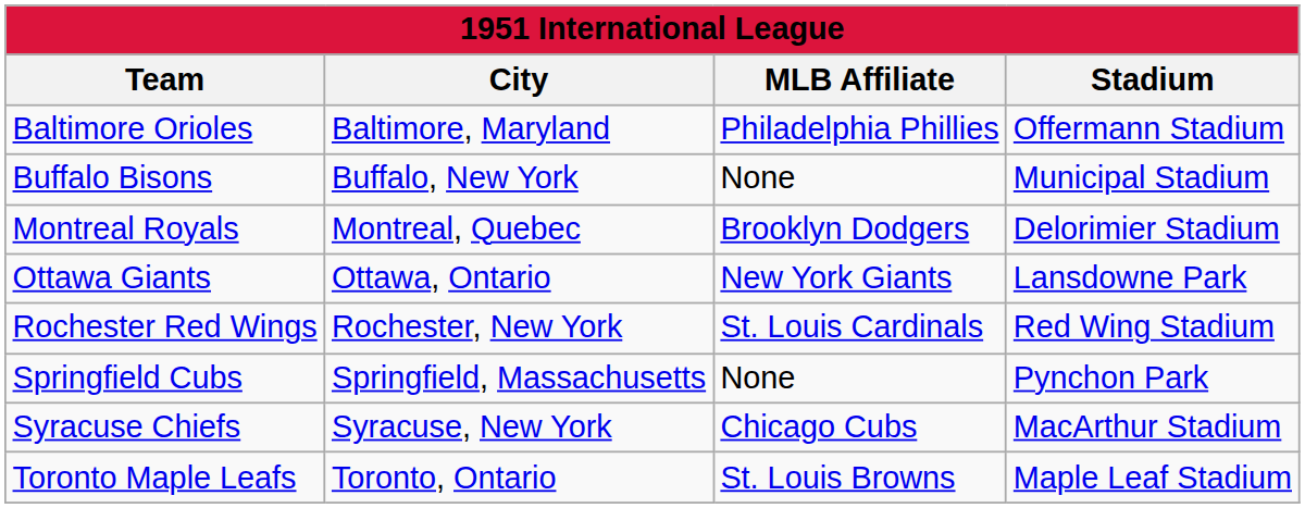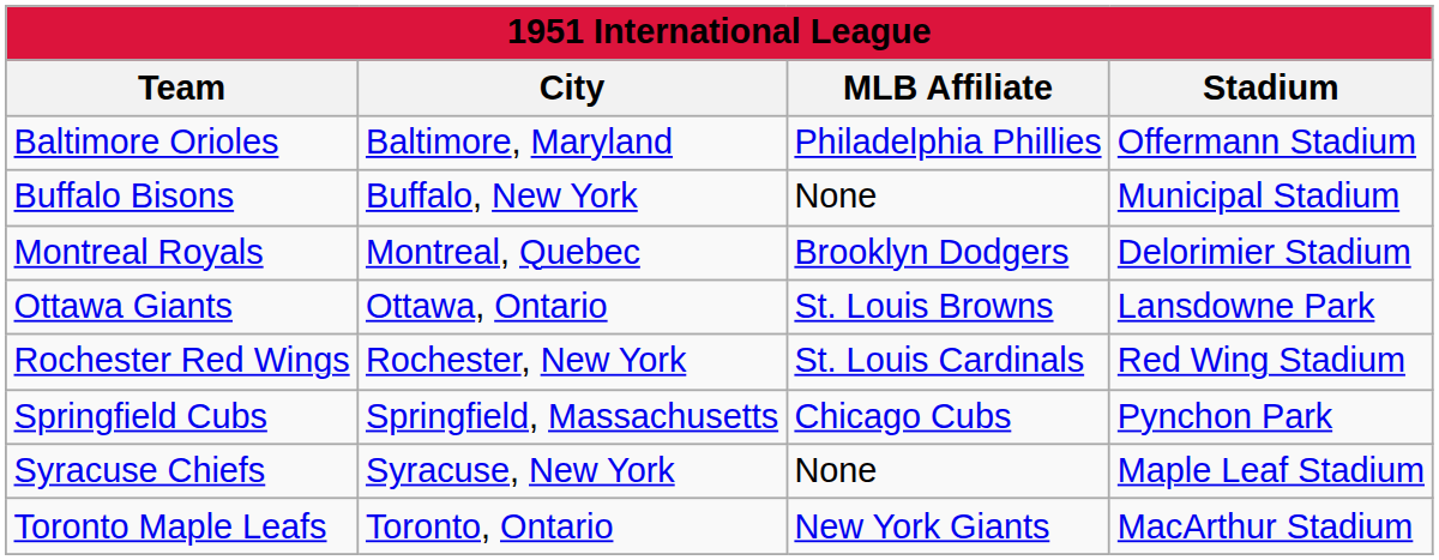 <table class="wikitable" style="width:auto">
 <tr>
 <td bgcolor="#DC143C" align="center" colspan="7"><strong><span>1951 International League</span></strong></td>
 </tr>
 <tr>
 <th>Team</th>
 <th>City</th>
 <th>MLB Affiliate</th>
 <th>Stadium</th>
 </tr>
 <tr>
 <td><a href='#'>Baltimore Orioles</a></td>
 <td><a href='#'>Baltimore</a>, <a href='#'>Maryland</a></td>
 <td><a href='#'>Philadelphia Phillies</a></td>
 <td><a href='#'>Offermann Stadium</a></td>
 </tr>
 <tr>
 <td><a href='#'>Buffalo Bisons</a></td>
 <td><a href='#'>Buffalo</a>, <a href='#'>New York</a></td>
 <td>None</td>
 <td><a href='#'>Municipal Stadium</a></td>
 </tr>
 <tr>
 <td><a href='#'>Montreal Royals</a></td>
 <td><a href='#'>Montreal</a>, <a href='#'>Quebec</a></td>
 <td><a href='#'>Brooklyn Dodgers</a></td>
 <td><a href='#'>Delorimier Stadium</a></td>
 </tr>
 <tr>
 <td><a href='#'>Ottawa Giants</a></td>
 <td><a href='#'>Ottawa</a>, <a href='#'>Ontario</a></td>
-<td><a href='#'>New York Giants</a></td>
+<td><a href='#'>St. Louis Browns</a></td>
 <td><a href='#'>Lansdowne Park</a></td>
 </tr>
 <tr>
 <td><a href='#'>Rochester Red Wings</a></td>
 <td><a href='#'>Rochester</a>, <a href='#'>New York</a></td>
 <td><a href='#'>St. Louis Cardinals</a></td>
 <td><a href='#'>Red Wing Stadium</a></td>
 </tr>
 <tr>
 <td><a href='#'>Springfield Cubs</a></td>
 <td><a href='#'>Springfield</a>, <a href='#'>Massachusetts</a></td>
-<td>None</td>
+<td><a href='#'>Chicago Cubs</a></td>
 <td><a href='#'>Pynchon Park</a></td>
 </tr>
 <tr>
 <td><a href='#'>Syracuse Chiefs</a></td>
 <td><a href='#'>Syracuse</a>, <a href='#'>New York</a></td>
-<td><a href='#'>Chicago Cubs</a></td>
-<td><a href='#'>MacArthur Stadium</a></td>
+<td>None</td>
+<td><a href='#'>Maple Leaf Stadium</a></td>
 </tr>
 <tr>
 <td><a href='#'>Toronto Maple Leafs</a></td>
 <td><a href='#'>Toronto</a>, <a href='#'>Ontario</a></td>
-<td><a href='#'>St. Louis Browns</a></td>
-<td><a href='#'>Maple Leaf Stadium</a></td>
+<td><a href='#'>New York Giants</a></td>
+<td><a href='#'>MacArthur Stadium</a></td>
 </tr>
 </table>
